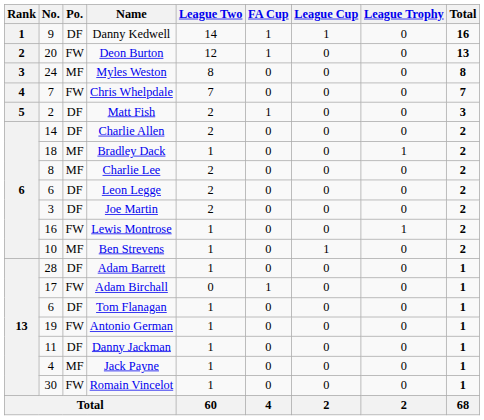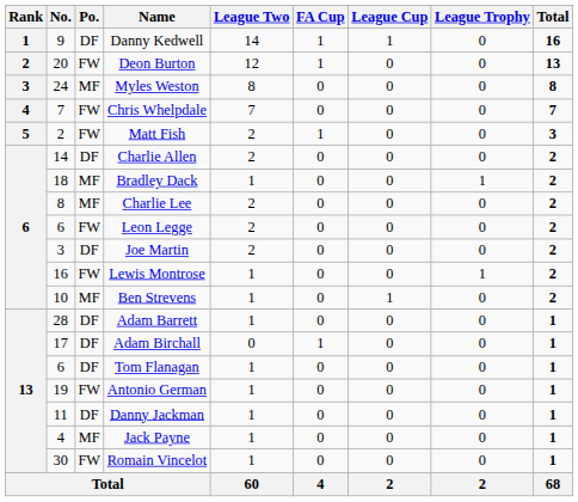 <table class="wikitable" style="text-align: center">
 <tr>
 <th>Rank</th>
 <th>No.</th>
 <th>Po.</th>
 <th>Name</th>
 <th><a href='#'>League Two</a></th>
 <th><a href='#'>FA Cup</a></th>
 <th><a href='#'>League Cup</a></th>
 <th><a href='#'>League Trophy</a></th>
 <th>Total</th>
 </tr>
 <tr>
 <th>1</th>
 <td>9</td>
 <td>DF</td>
 <td>Danny Kedwell</td>
 <td>14</td>
 <td>1</td>
 <td>1</td>
 <td>0</td>
 <td><strong>16</strong></td>
 </tr>
 <tr>
 <th rowspan="1">2</th>
 <td>20</td>
 <td>FW</td>
 <td><a href='#'>Deon Burton</a></td>
 <td>12</td>
 <td>1</td>
 <td>0</td>
 <td>0</td>
 <td><strong>13</strong></td>
 </tr>
 <tr>
 <th rowspan="1">3</th>
 <td>24</td>
 <td>MF</td>
 <td><a href='#'>Myles Weston</a></td>
 <td>8</td>
 <td>0</td>
 <td>0</td>
 <td>0</td>
 <td><strong>8</strong></td>
 </tr>
 <tr>
 <th rowspan="1">4</th>
 <td>7</td>
 <td>FW</td>
 <td><a href='#'>Chris Whelpdale</a></td>
 <td>7</td>
 <td>0</td>
 <td>0</td>
 <td>0</td>
 <td><strong>7</strong></td>
 </tr>
 <tr>
 <th>5</th>
 <td>2</td>
-<td>DF</td>
+<td>FW</td>
 <td><a href='#'>Matt Fish</a></td>
 <td>2</td>
 <td>1</td>
 <td>0</td>
 <td>0</td>
 <td><strong>3</strong></td>
 </tr>
 <tr>
 <th rowspan="7">6</th>
 <td>14</td>
 <td>DF</td>
 <td><a href='#'>Charlie Allen</a></td>
 <td>2</td>
 <td>0</td>
 <td>0</td>
 <td>0</td>
 <td><strong>2</strong></td>
 </tr>
 <tr>
 <td>18</td>
 <td>MF</td>
 <td><a href='#'>Bradley Dack</a></td>
 <td>1</td>
 <td>0</td>
 <td>0</td>
 <td>1</td>
 <td><strong>2</strong></td>
 </tr>
 <tr>
 <td>8</td>
 <td>MF</td>
 <td><a href='#'>Charlie Lee</a></td>
 <td>2</td>
 <td>0</td>
 <td>0</td>
 <td>0</td>
 <td><strong>2</strong></td>
 </tr>
 <tr>
 <td>6</td>
-<td>DF</td>
+<td>FW</td>
 <td><a href='#'>Leon Legge</a></td>
 <td>2</td>
 <td>0</td>
 <td>0</td>
 <td>0</td>
 <td><strong>2</strong></td>
 </tr>
 <tr>
 <td>3</td>
 <td>DF</td>
 <td><a href='#'>Joe Martin</a></td>
 <td>2</td>
 <td>0</td>
 <td>0</td>
 <td>0</td>
 <td><strong>2</strong></td>
 </tr>
 <tr>
 <td>16</td>
 <td>FW</td>
 <td><a href='#'>Lewis Montrose</a></td>
 <td>1</td>
 <td>0</td>
 <td>0</td>
 <td>1</td>
 <td><strong>2</strong></td>
 </tr>
 <tr>
 <td>10</td>
 <td>MF</td>
 <td><a href='#'>Ben Strevens</a></td>
 <td>1</td>
 <td>0</td>
 <td>1</td>
 <td>0</td>
 <td><strong>2</strong></td>
 </tr>
 <tr>
 <th rowspan=7>13</th>
 <td>28</td>
 <td>DF</td>
 <td><a href='#'>Adam Barrett</a></td>
 <td>1</td>
 <td>0</td>
 <td>0</td>
 <td>0</td>
 <td><strong>1</strong></td>
 </tr>
 <tr>
 <td>17</td>
-<td>FW</td>
+<td>DF</td>
 <td><a href='#'>Adam Birchall</a></td>
 <td>0</td>
 <td>1</td>
 <td>0</td>
 <td>0</td>
 <td><strong>1</strong></td>
 </tr>
 <tr>
 <td>6</td>
 <td>DF</td>
 <td><a href='#'>Tom Flanagan</a></td>
 <td>1</td>
 <td>0</td>
 <td>0</td>
 <td>0</td>
 <td><strong>1</strong></td>
 </tr>
 <tr>
 <td>19</td>
 <td>FW</td>
 <td><a href='#'>Antonio German</a></td>
 <td>1</td>
 <td>0</td>
 <td>0</td>
 <td>0</td>
 <td><strong>1</strong></td>
 </tr>
 <tr>
 <td>11</td>
 <td>DF</td>
 <td><a href='#'>Danny Jackman</a></td>
 <td>1</td>
 <td>0</td>
 <td>0</td>
 <td>0</td>
 <td><strong>1</strong></td>
 </tr>
 <tr>
 <td>4</td>
 <td>MF</td>
 <td><a href='#'>Jack Payne</a></td>
 <td>1</td>
 <td>0</td>
 <td>0</td>
 <td>0</td>
 <td><strong>1</strong></td>
 </tr>
 <tr>
 <td>30</td>
 <td>FW</td>
 <td><a href='#'>Romain Vincelot</a></td>
 <td>1</td>
 <td>0</td>
 <td>0</td>
 <td>0</td>
 <td><strong>1</strong></td>
 </tr>
 <tr>
 <th colspan=4>Total</th>
 <th>60</th>
 <th>4</th>
 <th>2</th>
 <th>2</th>
 <th>68</th>
 </tr>
 </table>
